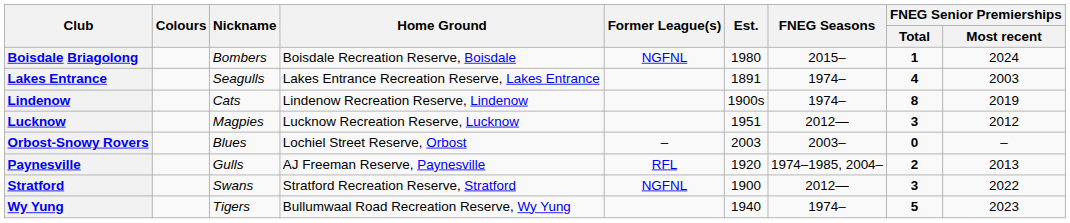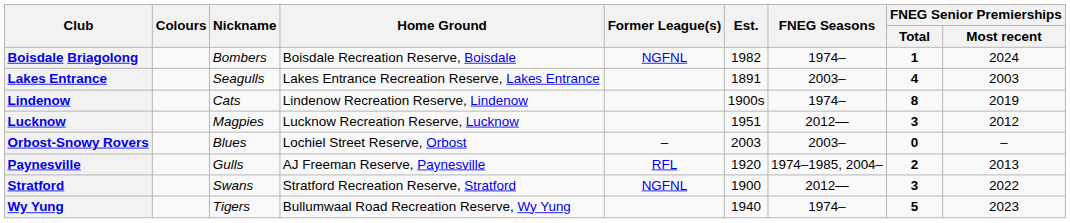 <table class="wikitable sortable mw-collapsible mw-collapsed" style="text-align:center; width:100%">
 <tr>
 <th rowspan="2">Club</th>
 <th rowspan="2">Colours</th>
 <th rowspan="2">Nickname</th>
 <th rowspan="2">Home Ground</th>
 <th rowspan="2">Former League(s)</th>
 <th rowspan="2">Est.</th>
 <th rowspan="2">FNEG Seasons</th>
 <th colspan="2">FNEG Senior Premierships</th>
 </tr>
 <tr>
 <th>Total</th>
 <th>Most recent</th>
 </tr>
 <tr>
 <th style="text-align:left"><a href='#'>Boisdale</a> <a href='#'>Briagolong</a></th>
 <td></td>
 <td align="left"><em>Bombers</em></td>
 <td align="left">Boisdale Recreation Reserve, <a href='#'>Boisdale</a></td>
 <td><a href='#'>NGFNL</a></td>
-<td>1980</td>
-<td>2015–</td>
+<td>1982</td>
+<td>1974–</td>
 <td><strong>1</strong></td>
 <td>2024</td>
 </tr>
 <tr>
 <th style="text-align:left"><a href='#'>Lakes Entrance</a></th>
 <td></td>
 <td align="left"><em>Seagulls</em></td>
 <td align="left">Lakes Entrance Recreation Reserve, <a href='#'>Lakes Entrance</a></td>
 <td></td>
 <td>1891</td>
-<td>1974–</td>
+<td>2003–</td>
 <td><strong>4</strong></td>
 <td>2003</td>
 </tr>
 <tr>
 <th style="text-align:left"><a href='#'>Lindenow</a></th>
 <td></td>
 <td align="left"><em>Cats</em></td>
 <td align="left">Lindenow Recreation Reserve, <a href='#'>Lindenow</a></td>
 <td></td>
 <td>1900s</td>
 <td>1974–</td>
 <td><strong>8</strong></td>
 <td>2019</td>
 </tr>
 <tr>
 <th style="text-align:left"><a href='#'>Lucknow</a></th>
 <td></td>
 <td align="left"><em>Magpies</em></td>
 <td align="left">Lucknow Recreation Reserve, <a href='#'>Lucknow</a></td>
 <td></td>
 <td>1951</td>
 <td>2012—</td>
 <td><strong>3</strong></td>
 <td>2012</td>
 </tr>
 <tr>
 <th style="text-align:left"><a href='#'>Orbost-Snowy Rovers</a></th>
 <td></td>
 <td align="left"><em>Blues</em></td>
 <td align="left">Lochiel Street Reserve, <a href='#'>Orbost</a></td>
 <td>–</td>
 <td>2003</td>
 <td>2003–</td>
 <td><strong>0</strong></td>
 <td>–</td>
 </tr>
 <tr>
 <th style="text-align:left"><a href='#'>Paynesville</a></th>
 <td></td>
 <td align="left"><em>Gulls</em></td>
 <td align="left">AJ Freeman Reserve, <a href='#'>Paynesville</a></td>
 <td><a href='#'>RFL</a></td>
 <td>1920</td>
 <td>1974–1985, 2004–</td>
 <td><strong>2</strong></td>
 <td>2013</td>
 </tr>
 <tr>
 <th style="text-align:left"><a href='#'>Stratford</a></th>
 <td></td>
 <td align="left"><em>Swans</em></td>
 <td align="left">Stratford Recreation Reserve, <a href='#'>Stratford</a></td>
 <td><a href='#'>NGFNL</a></td>
 <td>1900</td>
 <td>2012—</td>
 <td><strong>3</strong></td>
 <td>2022</td>
 </tr>
 <tr>
 <th style="text-align:left"><a href='#'>Wy Yung</a></th>
 <td></td>
 <td align="left"><em>Tigers</em></td>
 <td align="left">Bullumwaal Road Recreation Reserve, <a href='#'>Wy Yung</a></td>
 <td></td>
 <td>1940</td>
 <td>1974–</td>
 <td><strong>5</strong></td>
 <td>2023</td>
 </tr>
 </table>
